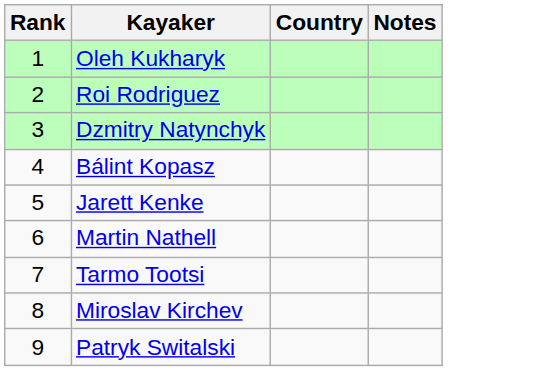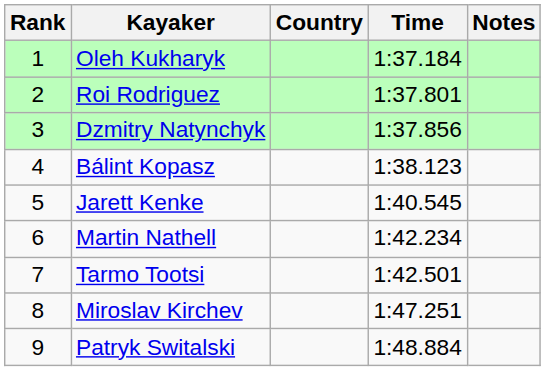 <table class="wikitable" style="text-align:center">
 <tr>
 <th>Rank</th>
 <th>Kayaker</th>
 <th>Country</th>
+<th>Time</th>
 <th>Notes</th>
 </tr>
 <tr bgcolor=bbffbb>
 <td>1</td>
 <td align="left"><a href='#'>Oleh Kukharyk</a></td>
 <td align="left"></td>
+<td>1:37.184</td>
 <td></td>
 </tr>
 <tr bgcolor=bbffbb>
 <td>2</td>
 <td align="left"><a href='#'>Roi Rodriguez</a></td>
 <td align="left"></td>
+<td>1:37.801</td>
 <td></td>
 </tr>
 <tr bgcolor=bbffbb>
 <td>3</td>
 <td align="left"><a href='#'>Dzmitry Natynchyk</a></td>
 <td align="left"></td>
+<td>1:37.856</td>
 <td></td>
 </tr>
 <tr>
 <td>4</td>
 <td align="left"><a href='#'>Bálint Kopasz</a></td>
 <td align="left"></td>
+<td>1:38.123</td>
 <td></td>
 </tr>
 <tr>
 <td>5</td>
 <td align="left"><a href='#'>Jarett Kenke</a></td>
 <td align="left"></td>
+<td>1:40.545</td>
 <td></td>
 </tr>
 <tr>
 <td>6</td>
 <td align="left"><a href='#'>Martin Nathell</a></td>
 <td align="left"></td>
+<td>1:42.234</td>
 <td></td>
 </tr>
 <tr>
 <td>7</td>
 <td align="left"><a href='#'>Tarmo Tootsi</a></td>
 <td align="left"></td>
+<td>1:42.501</td>
 <td></td>
 </tr>
 <tr>
 <td>8</td>
 <td align="left"><a href='#'>Miroslav Kirchev</a></td>
 <td align="left"></td>
+<td>1:47.251</td>
 <td></td>
 </tr>
 <tr>
 <td>9</td>
 <td align="left"><a href='#'>Patryk Switalski</a></td>
 <td align="left"></td>
+<td>1:48.884</td>
 <td></td>
 </tr>
 </table>
